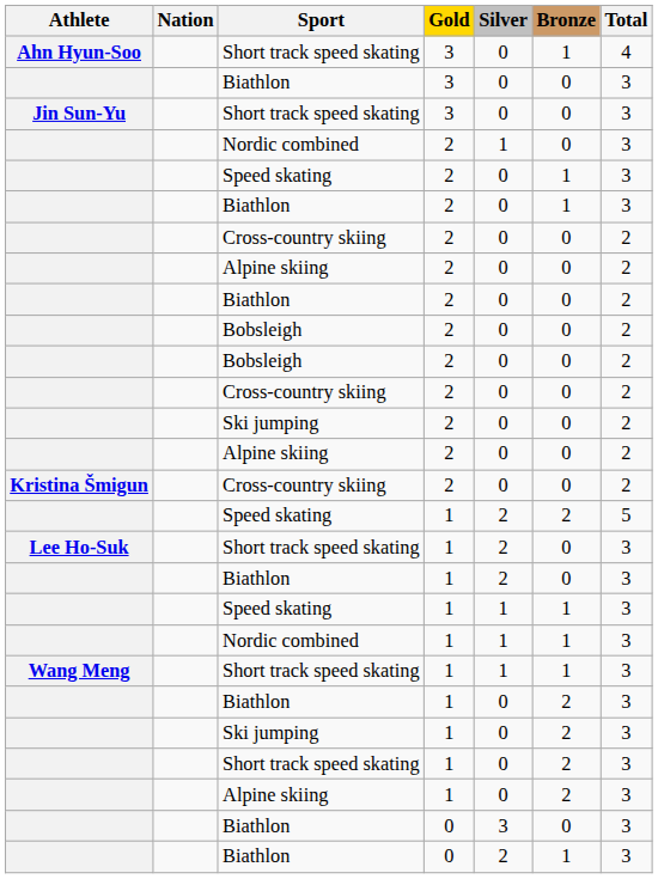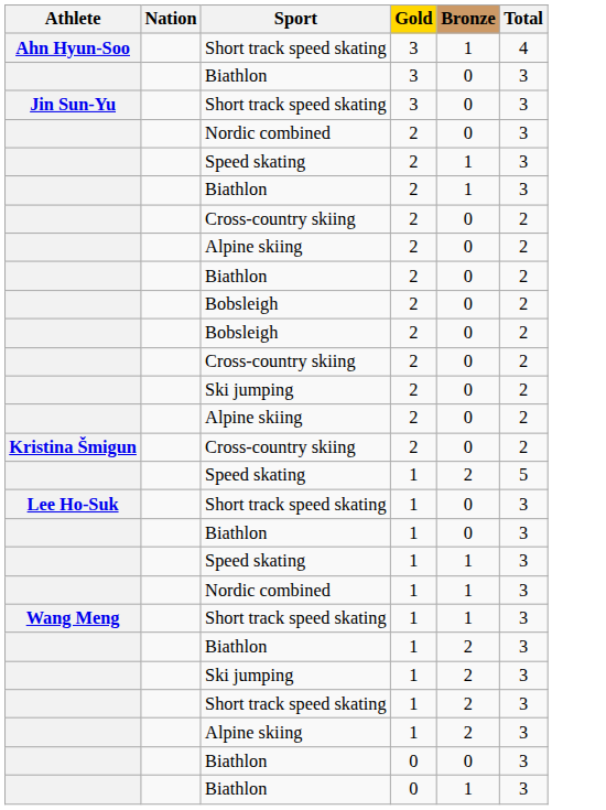 <table class="wikitable sortable plainrowheaders" style="text-align:center">
 <tr>
 <th scope="col">Athlete</th>
 <th scope="col">Nation</th>
 <th scope="col">Sport</th>
 <th scope="col" style="background-color: gold"><strong>Gold</strong></th>
-<th scope="col" style="background-color: silver"><strong>Silver</strong></th>
 <th scope="col" style="background-color: #cc9966"><strong>Bronze</strong></th>
 <th scope="col">Total</th>
 </tr>
 <tr>
 <th scope="row"><a href='#'>Ahn Hyun-Soo</a></th>
 <td align=left></td>
 <td align=left>Short track speed skating</td>
 <td>3</td>
-<td>0</td>
 <td>1</td>
 <td>4</td>
 </tr>
 <tr>
 <th scope="row"></th>
 <td align=left></td>
 <td align=left>Biathlon</td>
 <td>3</td>
 <td>0</td>
-<td>0</td>
 <td>3</td>
 </tr>
 <tr>
 <th scope="row"><a href='#'>Jin Sun-Yu</a></th>
 <td align=left></td>
 <td align=left>Short track speed skating</td>
 <td>3</td>
 <td>0</td>
-<td>0</td>
 <td>3</td>
 </tr>
 <tr>
 <th scope="row"></th>
 <td align=left></td>
 <td align=left>Nordic combined</td>
 <td>2</td>
-<td>1</td>
 <td>0</td>
 <td>3</td>
 </tr>
 <tr>
 <th scope="row"></th>
 <td align=left></td>
 <td align=left>Speed skating</td>
 <td>2</td>
-<td>0</td>
 <td>1</td>
 <td>3</td>
 </tr>
 <tr>
 <th scope="row"></th>
 <td align=left></td>
 <td align=left>Biathlon</td>
 <td>2</td>
-<td>0</td>
 <td>1</td>
 <td>3</td>
 </tr>
 <tr>
 <th scope="row"></th>
 <td align=left></td>
 <td align=left>Cross-country skiing</td>
 <td>2</td>
 <td>0</td>
+<td>2</td>
+</tr>
+<tr>
+<th scope="row"></th>
+<td align=left></td>
+<td align=left>Alpine skiing</td>
+<td>2</td>
+<td>0</td>
+<td>2</td>
+</tr>
+<tr>
+<th scope="row"></th>
+<td align=left></td>
+<td align=left>Biathlon</td>
+<td>2</td>
+<td>0</td>
+<td>2</td>
+</tr>
+<tr>
+<th scope="row"></th>
+<td align=left></td>
+<td align=left>Bobsleigh</td>
+<td>2</td>
+<td>0</td>
+<td>2</td>
+</tr>
+<tr>
+<th scope="row"></th>
+<td align=left></td>
+<td align=left>Bobsleigh</td>
+<td>2</td>
+<td>0</td>
+<td>2</td>
+</tr>
+<tr>
+<th scope="row"></th>
+<td align=left></td>
+<td align=left>Cross-country skiing</td>
+<td>2</td>
+<td>0</td>
+<td>2</td>
+</tr>
+<tr>
+<th scope="row"></th>
+<td align=left></td>
+<td align=left>Ski jumping</td>
+<td>2</td>
 <td>0</td>
 <td>2</td>
 </tr>
 <tr>
 <th scope="row"></th>
 <td align=left></td>
 <td align=left>Alpine skiing</td>
 <td>2</td>
 <td>0</td>
-<td>0</td>
-<td>2</td>
-</tr>
-<tr>
-<th scope="row"></th>
-<td align=left></td>
-<td align=left>Biathlon</td>
-<td>2</td>
-<td>0</td>
-<td>0</td>
-<td>2</td>
-</tr>
-<tr>
-<th scope="row"></th>
-<td align=left></td>
-<td align=left>Bobsleigh</td>
-<td>2</td>
-<td>0</td>
-<td>0</td>
-<td>2</td>
-</tr>
-<tr>
-<th scope="row"></th>
-<td align=left></td>
-<td align=left>Bobsleigh</td>
-<td>2</td>
-<td>0</td>
-<td>0</td>
-<td>2</td>
-</tr>
-<tr>
-<th scope="row"></th>
-<td align=left></td>
-<td align=left>Cross-country skiing</td>
-<td>2</td>
-<td>0</td>
-<td>0</td>
-<td>2</td>
-</tr>
-<tr>
-<th scope="row"></th>
-<td align=left></td>
-<td align=left>Ski jumping</td>
-<td>2</td>
-<td>0</td>
-<td>0</td>
-<td>2</td>
-</tr>
-<tr>
-<th scope="row"></th>
-<td align=left></td>
-<td align=left>Alpine skiing</td>
-<td>2</td>
-<td>0</td>
-<td>0</td>
 <td>2</td>
 </tr>
 <tr>
 <th scope="row"><a href='#'>Kristina Šmigun</a></th>
 <td align=left></td>
 <td align=left>Cross-country skiing</td>
 <td>2</td>
-<td>0</td>
 <td>0</td>
 <td>2</td>
 </tr>
 <tr>
 <th scope="row"></th>
 <td align=left></td>
 <td align=left>Speed skating</td>
 <td>1</td>
 <td>2</td>
-<td>2</td>
 <td>5</td>
 </tr>
 <tr>
 <th scope="row"><a href='#'>Lee Ho-Suk</a></th>
 <td align=left></td>
 <td align=left>Short track speed skating</td>
 <td>1</td>
-<td>2</td>
 <td>0</td>
 <td>3</td>
 </tr>
 <tr>
 <th scope="row"></th>
 <td align=left></td>
 <td align=left>Biathlon</td>
 <td>1</td>
-<td>2</td>
 <td>0</td>
 <td>3</td>
 </tr>
 <tr>
 <th scope="row"></th>
 <td align=left></td>
 <td align=left>Speed skating</td>
-<td>1</td>
 <td>1</td>
 <td>1</td>
 <td>3</td>
 </tr>
 <tr>
 <th scope="row"></th>
 <td align=left></td>
 <td align=left>Nordic combined</td>
 <td>1</td>
 <td>1</td>
-<td>1</td>
 <td>3</td>
 </tr>
 <tr>
 <th scope="row"><a href='#'>Wang Meng</a></th>
 <td align=left></td>
 <td align=left>Short track speed skating</td>
-<td>1</td>
 <td>1</td>
 <td>1</td>
 <td>3</td>
 </tr>
 <tr>
 <th scope="row"></th>
 <td align=left></td>
 <td align=left>Biathlon</td>
 <td>1</td>
-<td>0</td>
 <td>2</td>
 <td>3</td>
 </tr>
 <tr>
 <th scope="row"></th>
 <td align=left></td>
 <td align=left>Ski jumping</td>
 <td>1</td>
-<td>0</td>
 <td>2</td>
 <td>3</td>
 </tr>
 <tr>
 <th scope="row"></th>
 <td align=left></td>
 <td align=left>Short track speed skating</td>
 <td>1</td>
-<td>0</td>
 <td>2</td>
 <td>3</td>
 </tr>
 <tr>
 <th scope="row"></th>
 <td align=left></td>
 <td align=left>Alpine skiing</td>
 <td>1</td>
-<td>0</td>
 <td>2</td>
 <td>3</td>
 </tr>
 <tr>
 <th scope="row"></th>
 <td align=left></td>
 <td align=left>Biathlon</td>
 <td>0</td>
-<td>3</td>
 <td>0</td>
 <td>3</td>
 </tr>
 <tr>
 <th scope="row"></th>
 <td align=left></td>
 <td align=left>Biathlon</td>
 <td>0</td>
-<td>2</td>
 <td>1</td>
 <td>3</td>
 </tr>
 </table>
